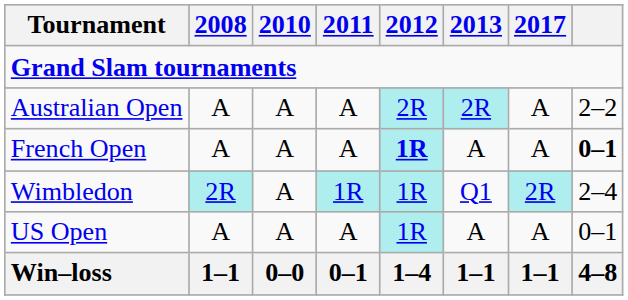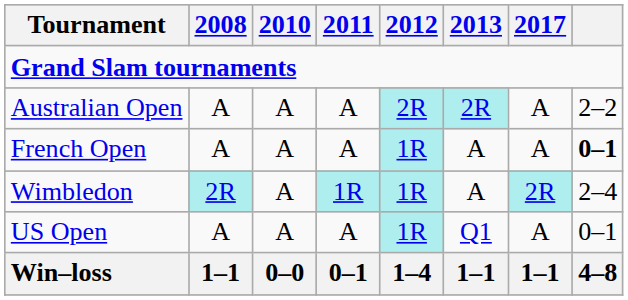 <table class=wikitable style=text-align:center>
 <tr>
 <th>Tournament</th>
 <th><a href='#'>2008</a></th>
 <th><a href='#'>2010</a></th>
 <th><a href='#'>2011</a></th>
 <th><a href='#'>2012</a></th>
 <th><a href='#'>2013</a></th>
 <th><a href='#'>2017</a></th>
 <th></th>
 </tr>
 <tr>
 <td colspan=11 align=left><strong><a href='#'>Grand Slam tournaments</a></strong></td>
 </tr>
 <tr>
 <td align=left><a href='#'>Australian Open</a></td>
 <td>A</td>
 <td>A</td>
 <td>A</td>
 <td bgcolor=afeeee><a href='#'>2R</a></td>
 <td bgcolor=afeeee><a href='#'>2R</a></td>
 <td>A</td>
 <td>2–2</td>
 </tr>
 <tr>
 <td align=left><a href='#'>French Open</a></td>
 <td>A</td>
 <td>A</td>
 <td>A</td>
-<td bgcolor=afeeee><strong><a href='#'>1R</a></strong></td>
+<td bgcolor=afeeee><a href='#'>1R</a></td>
 <td>A</td>
 <td>A</td>
 <td><strong>0–1</strong></td>
 </tr>
 <tr>
 <td align=left><a href='#'>Wimbledon</a></td>
 <td bgcolor=afeeee><a href='#'>2R</a></td>
 <td>A</td>
 <td bgcolor=afeeee><a href='#'>1R</a></td>
 <td bgcolor=afeeee><a href='#'>1R</a></td>
-<td><a href='#'>Q1</a></td>
+<td>A</td>
 <td bgcolor=afeeee><a href='#'>2R</a></td>
 <td>2–4</td>
 </tr>
 <tr>
 <td align=left><a href='#'>US Open</a></td>
 <td>A</td>
 <td>A</td>
 <td>A</td>
 <td bgcolor=afeeee><a href='#'>1R</a></td>
-<td>A</td>
+<td><a href='#'>Q1</a></td>
 <td>A</td>
 <td>0–1</td>
 </tr>
 <tr>
 <th style=text-align:left>Win–loss</th>
 <th>1–1</th>
 <th>0–0</th>
 <th>0–1</th>
 <th>1–4</th>
 <th>1–1</th>
 <th>1–1</th>
 <th>4–8</th>
 </tr>
 </table>
